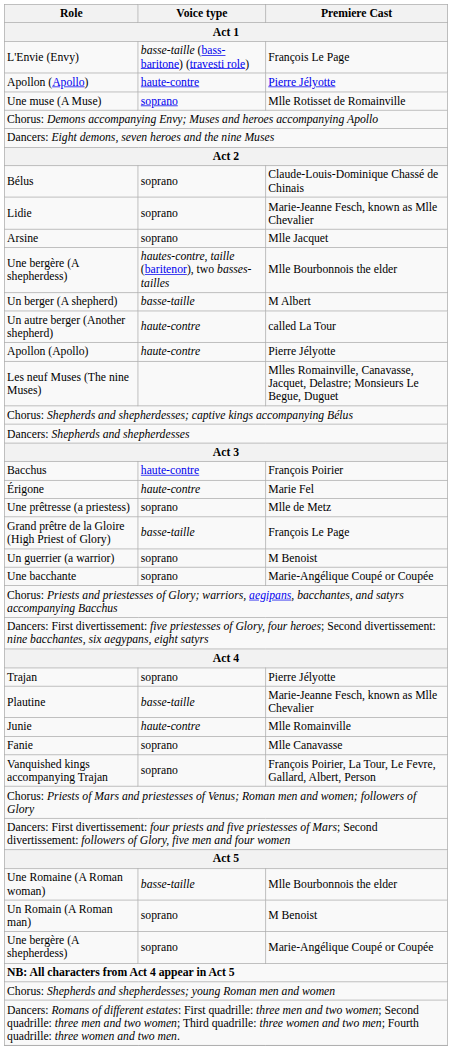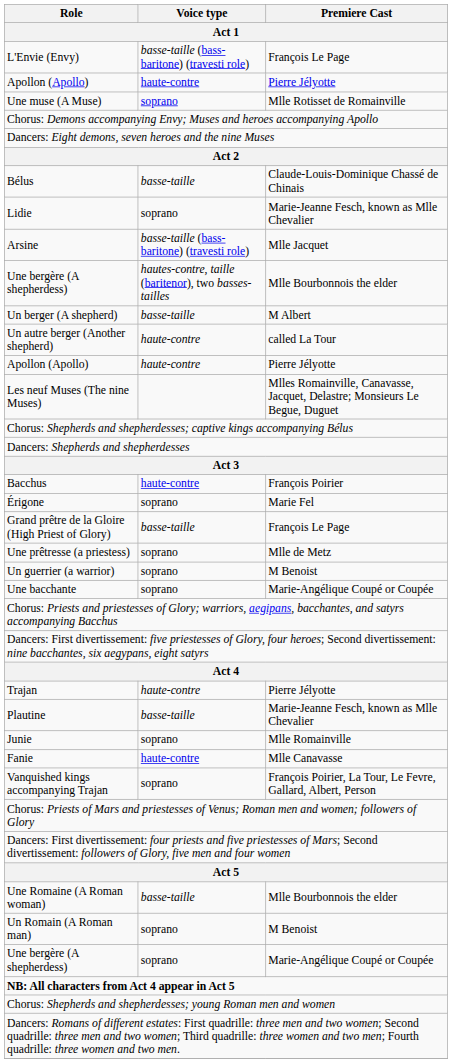 <table class="wikitable">
 <tr>
 <th>Role</th>
 <th>Voice type</th>
 <th>Premiere Cast</th>
 </tr>
 <tr>
 <th colspan="3">Act 1</th>
 </tr>
 <tr>
 <td>L'Envie (Envy)</td>
 <td><em>basse-taille</em> (<a href='#'>bass-baritone</a>) (<a href='#'>travesti role</a>)</td>
 <td>François Le Page</td>
 </tr>
 <tr>
 <td>Apollon (<a href='#'>Apollo</a>)</td>
 <td><a href='#'>haute-contre</a></td>
 <td><a href='#'>Pierre Jélyotte</a></td>
 </tr>
 <tr>
 <td>Une muse (A Muse)</td>
 <td><a href='#'>soprano</a></td>
 <td>Mlle Rotisset de Romainville</td>
 </tr>
 <tr>
 <td colspan="3">Chorus: <em>Demons accompanying Envy; Muses and heroes accompanying Apollo</em></td>
 </tr>
 <tr>
 <td colspan="3">Dancers: <em>Eight demons, seven heroes and the nine Muses</em></td>
 </tr>
 <tr>
 <th colspan="3">Act 2</th>
 </tr>
 <tr>
 <td>Bélus</td>
-<td>soprano</td>
+<td><em>basse-taille</em></td>
 <td>Claude-Louis-Dominique Chassé de Chinais</td>
 </tr>
 <tr>
 <td>Lidie</td>
 <td>soprano</td>
 <td>Marie-Jeanne Fesch, known as Mlle Chevalier</td>
 </tr>
 <tr>
 <td>Arsine</td>
-<td>soprano</td>
+<td><em>basse-taille</em> (<a href='#'>bass-baritone</a>) (<a href='#'>travesti role</a>)</td>
 <td>Mlle Jacquet</td>
 </tr>
 <tr>
 <td>Une bergère (A shepherdess)</td>
 <td><em>hautes-contre</em>, <em>taille</em> (<a href='#'>baritenor</a>), two <em>basses-tailles</em></td>
 <td>Mlle Bourbonnois the elder</td>
 </tr>
 <tr>
 <td>Un berger (A shepherd)</td>
 <td><em>basse-taille</em></td>
 <td>M Albert</td>
 </tr>
 <tr>
 <td>Un autre berger (Another shepherd)</td>
 <td><em>haute-contre</em></td>
 <td> called La Tour</td>
 </tr>
 <tr>
 <td>Apollon (Apollo)</td>
 <td><em>haute-contre</em></td>
 <td>Pierre Jélyotte</td>
 </tr>
 <tr>
 <td>Les neuf Muses (The nine Muses)</td>
 <td></td>
 <td>Mlles Romainville, Canavasse, Jacquet, Delastre; Monsieurs Le Begue, Duguet</td>
 </tr>
 <tr>
 <td colspan="3">Chorus: <em>Shepherds and shepherdesses; captive kings accompanying Bélus</em></td>
 </tr>
 <tr>
 <td colspan="3">Dancers: <em>Shepherds and shepherdesses</em></td>
 </tr>
 <tr>
 <th colspan="3">Act 3</th>
 </tr>
 <tr>
 <td>Bacchus</td>
 <td><a href='#'>haute-contre</a></td>
 <td>François Poirier</td>
 </tr>
 <tr>
 <td>Érigone</td>
-<td><em>haute-contre</em></td>
+<td>soprano</td>
 <td>Marie Fel</td>
+</tr>
+<tr>
+<td>Grand prêtre de la Gloire (High Priest of Glory)</td>
+<td><em>basse-taille</em></td>
+<td>François Le Page</td>
 </tr>
 <tr>
 <td>Une prêtresse (a priestess)</td>
 <td>soprano</td>
 <td>Mlle de Metz</td>
-</tr>
-<tr>
-<td>Grand prêtre de la Gloire (High Priest of Glory)</td>
-<td><em>basse-taille</em></td>
-<td>François Le Page</td>
 </tr>
 <tr>
 <td>Un guerrier (a warrior)</td>
 <td>soprano</td>
 <td>M Benoist</td>
 </tr>
 <tr>
 <td>Une bacchante</td>
 <td>soprano</td>
 <td>Marie-Angélique Coupé or Coupée</td>
 </tr>
 <tr>
 <td colspan="3">Chorus: <em>Priests and priestesses of Glory; warriors, <a href='#'>aegipans</a>, bacchantes, and satyrs accompanying Bacchus</em></td>
 </tr>
 <tr>
 <td colspan="3">Dancers: First divertissement: <em>five priestesses of Glory, four heroes</em>; Second divertissement: <em>nine bacchantes, six aegypans, eight satyrs</em></td>
 </tr>
 <tr>
 <th colspan="3">Act 4</th>
 </tr>
 <tr>
 <td>Trajan</td>
-<td>soprano</td>
+<td><em>haute-contre</em></td>
 <td>Pierre Jélyotte</td>
 </tr>
 <tr>
 <td>Plautine</td>
 <td><em>basse-taille</em></td>
 <td>Marie-Jeanne Fesch, known as Mlle Chevalier</td>
 </tr>
 <tr>
 <td>Junie</td>
-<td><em>haute-contre</em></td>
+<td>soprano</td>
 <td>Mlle Romainville</td>
 </tr>
 <tr>
 <td>Fanie</td>
-<td>soprano</td>
+<td><a href='#'>haute-contre</a></td>
 <td>Mlle Canavasse</td>
 </tr>
 <tr>
 <td>Vanquished kings accompanying Trajan </td>
 <td>soprano</td>
 <td>François Poirier, La Tour, Le Fevre, Gallard, Albert, Person</td>
 </tr>
 <tr>
 <td colspan="3">Chorus: <em>Priests of Mars and priestesses of Venus; Roman men and women; followers of Glory</em></td>
 </tr>
 <tr>
 <td colspan="3">Dancers: First divertissement: <em>four priests and five priestesses of Mars</em>; Second divertissement: <em>followers of Glory, five men and four women</em></td>
 </tr>
 <tr>
 <th colspan="3">Act 5</th>
 </tr>
 <tr>
 <td>Une Romaine (A Roman woman)</td>
 <td><em>basse-taille</em></td>
 <td>Mlle Bourbonnois the elder</td>
 </tr>
 <tr>
 <td>Un Romain (A Roman man)</td>
 <td>soprano</td>
 <td>M Benoist</td>
 </tr>
 <tr>
 <td>Une bergère (A shepherdess)</td>
 <td>soprano</td>
 <td>Marie-Angélique Coupé or Coupée</td>
 </tr>
 <tr>
 <td colspan="3"><strong>NB: All characters from Act 4 appear in Act 5</strong></td>
 </tr>
 <tr>
 <td colspan="3">Chorus: <em>Shepherds and shepherdesses; young Roman men and women</em></td>
 </tr>
 <tr>
 <td colspan="3">Dancers: <em>Romans of different estates</em>: First quadrille: <em>three men and two women</em>; Second quadrille: <em>three men and two women</em>; Third quadrille: <em>three women and two men</em>; Fourth quadrille: <em>three women and two men</em>.</td>
 </tr>
 <tr>
 </tr>
 </table>
